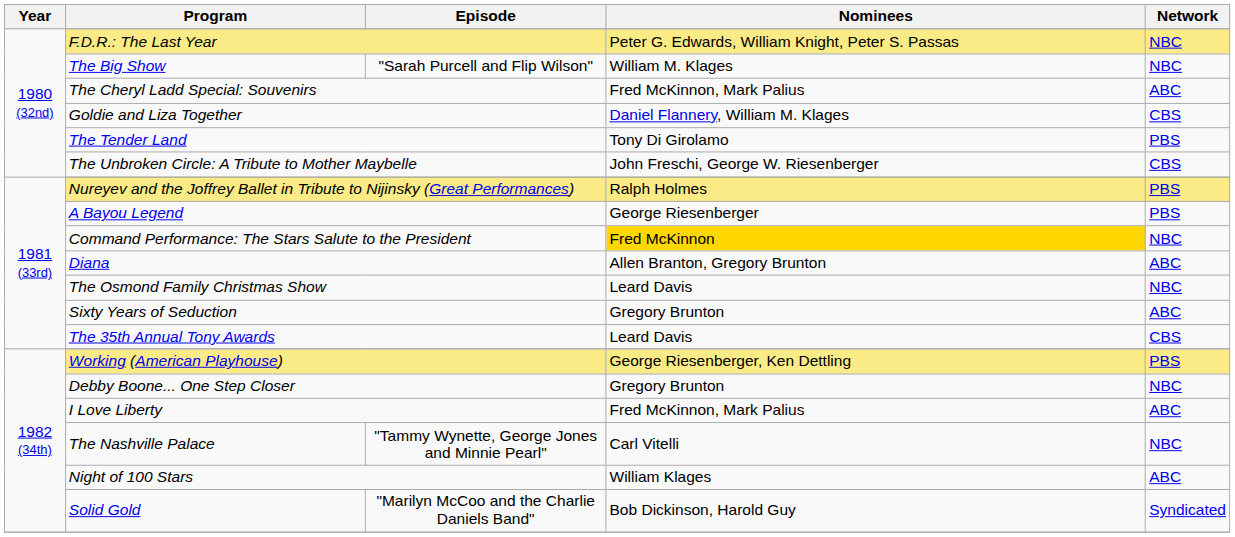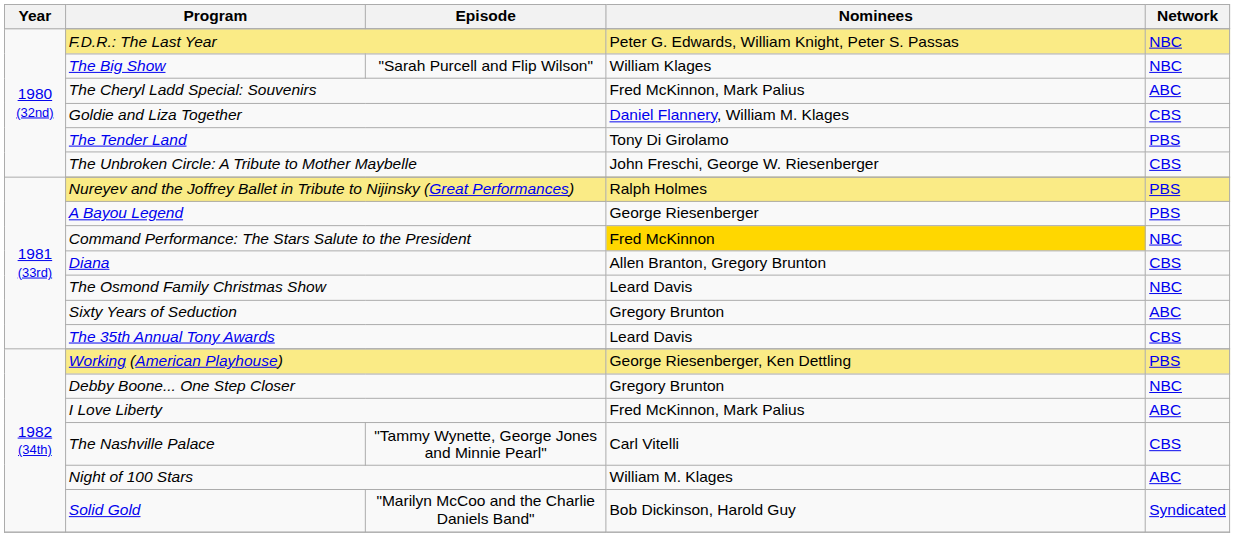 <table class="wikitable" style="width:100%">
 <tr bgcolor="#bebebe">
 <th width="5%">Year</th>
 <th width="25%">Program</th>
 <th width="20%">Episode</th>
 <th width="45%">Nominees</th>
 <th width="5%">Network</th>
 </tr>
 <tr>
 <td rowspan=7 style="text-align:center"><a href='#'>1980</a><br><small><a href='#'>(32nd)</a></small><br></td>
 </tr>
 <tr style="background:#FAEB86">
 <td colspan=2><em>F.D.R.: The Last Year</em></td>
 <td>Peter G. Edwards, William Knight, Peter S. Passas</td>
 <td><a href='#'>NBC</a></td>
 </tr>
 <tr>
 <td><em><a href='#'>The Big Show</a></em></td>
 <td align=center>"Sarah Purcell and Flip Wilson"</td>
-<td>William M. Klages</td>
+<td>William Klages</td>
 <td><a href='#'>NBC</a></td>
 </tr>
 <tr>
 <td colspan=2><em>The Cheryl Ladd Special: Souvenirs</em></td>
 <td>Fred McKinnon, Mark Palius</td>
 <td><a href='#'>ABC</a></td>
 </tr>
 <tr>
 <td colspan=2><em>Goldie and Liza Together</em></td>
 <td><a href='#'>Daniel Flannery</a>, William M. Klages</td>
 <td><a href='#'>CBS</a></td>
 </tr>
 <tr>
 <td colspan=2><em><a href='#'>The Tender Land</a></em></td>
 <td>Tony Di Girolamo</td>
 <td><a href='#'>PBS</a></td>
 </tr>
 <tr>
 <td colspan=2><em>The Unbroken Circle: A Tribute to Mother Maybelle</em></td>
 <td>John Freschi, George W. Riesenberger</td>
 <td><a href='#'>CBS</a></td>
 </tr>
 <tr>
 <td rowspan=8 style="text-align:center"><a href='#'>1981</a><br><small><a href='#'>(33rd)</a></small><br></td>
 </tr>
 <tr style="background:#FAEB86">
 <td colspan=2><em>Nureyev and the Joffrey Ballet in Tribute to Nijinsky (<a href='#'>Great Performances</a>)</em></td>
 <td>Ralph Holmes</td>
 <td><a href='#'>PBS</a></td>
 </tr>
 <tr>
 <td colspan=2><em><a href='#'>A Bayou Legend</a></em></td>
 <td>George Riesenberger</td>
 <td><a href='#'>PBS</a></td>
 </tr>
 <tr>
 <td colspan=2><em>Command Performance: The Stars Salute to the President</em></td>
 <td style="background: gold;">Fred McKinnon</td>
 <td><a href='#'>NBC</a></td>
 </tr>
 <tr>
 <td colspan=2><em><a href='#'>Diana</a></em></td>
 <td>Allen Branton, Gregory Brunton</td>
-<td><a href='#'>ABC</a></td>
+<td><a href='#'>CBS</a></td>
 </tr>
 <tr>
 <td colspan=2><em>The Osmond Family Christmas Show</em></td>
 <td>Leard Davis</td>
 <td><a href='#'>NBC</a></td>
 </tr>
 <tr>
 <td colspan=2><em>Sixty Years of Seduction</em></td>
 <td>Gregory Brunton</td>
 <td><a href='#'>ABC</a></td>
 </tr>
 <tr>
 <td colspan=2><em><a href='#'>The 35th Annual Tony Awards</a></em></td>
 <td>Leard Davis</td>
 <td><a href='#'>CBS</a></td>
 </tr>
 <tr>
 <td rowspan=7 style="text-align:center"><a href='#'>1982</a><br><small><a href='#'>(34th)</a></small><br></td>
 </tr>
 <tr style="background:#FAEB86">
 <td colspan=2><em><a href='#'>Working</a> (<a href='#'>American Playhouse</a>)</em></td>
 <td>George Riesenberger, Ken Dettling</td>
 <td><a href='#'>PBS</a></td>
 </tr>
 <tr>
 <td colspan=2><em>Debby Boone... One Step Closer</em></td>
 <td>Gregory Brunton</td>
 <td><a href='#'>NBC</a></td>
 </tr>
 <tr>
 <td colspan=2><em>I Love Liberty</em></td>
 <td>Fred McKinnon, Mark Palius</td>
 <td><a href='#'>ABC</a></td>
 </tr>
 <tr>
 <td><em>The Nashville Palace</em></td>
 <td align=center>"Tammy Wynette, George Jones and Minnie Pearl"</td>
 <td>Carl Vitelli</td>
-<td><a href='#'>NBC</a></td>
+<td><a href='#'>CBS</a></td>
 </tr>
 <tr>
 <td colspan=2><em>Night of 100 Stars</em></td>
-<td>William Klages</td>
+<td>William M. Klages</td>
 <td><a href='#'>ABC</a></td>
 </tr>
 <tr>
 <td><em><a href='#'>Solid Gold</a></em></td>
 <td align=center>"Marilyn McCoo and the Charlie Daniels Band"</td>
 <td>Bob Dickinson, Harold Guy</td>
 <td><a href='#'>Syndicated</a></td>
 </tr>
 <tr>
 </tr>
 </table>
